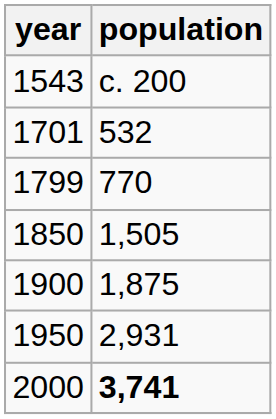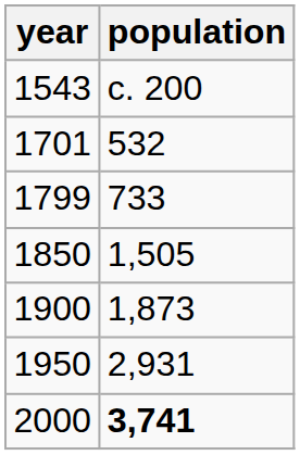 <table class="wikitable">
 <tr>
 <th>year</th>
 <th>population</th>
 </tr>
 <tr>
 <td>1543</td>
 <td>c. 200</td>
 </tr>
 <tr>
 <td>1701</td>
 <td>532</td>
 </tr>
 <tr>
 <td>1799</td>
-<td>770</td>
+<td>733</td>
 </tr>
 <tr>
 <td>1850</td>
 <td>1,505</td>
 </tr>
 <tr>
 <td>1900</td>
-<td>1,875</td>
+<td>1,873</td>
 </tr>
 <tr>
 <td>1950</td>
 <td>2,931</td>
 </tr>
 <tr>
 <td>2000</td>
 <td><strong>3,741</strong></td>
 </tr>
 <tr>
 </tr>
 </table>
